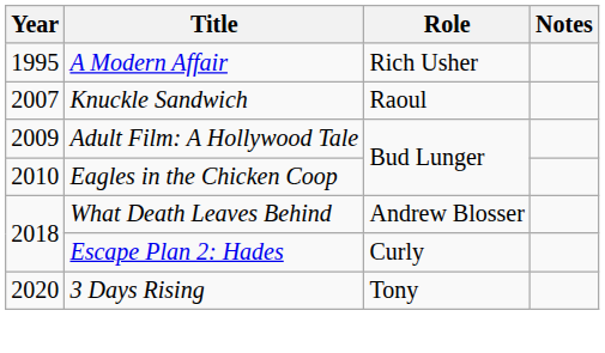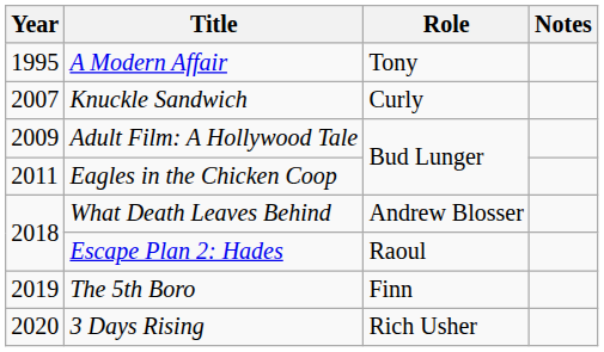 <table class="wikitable sortable">
 <tr>
 <th>Year</th>
 <th>Title</th>
 <th>Role</th>
 <th class="unsortable">Notes</th>
 </tr>
 <tr>
 <td>1995</td>
 <td><em><a href='#'>A Modern Affair</a></em></td>
-<td>Rich Usher</td>
+<td>Tony</td>
 <td></td>
 </tr>
 <tr>
 <td>2007</td>
 <td><em>Knuckle Sandwich</em></td>
-<td>Raoul</td>
+<td>Curly</td>
 <td></td>
 </tr>
 <tr>
 <td>2009</td>
 <td><em>Adult Film: A Hollywood Tale</em></td>
 <td rowspan=2>Bud Lunger</td>
 <td></td>
 </tr>
 <tr>
-<td>2010</td>
+<td>2011</td>
 <td><em>Eagles in the Chicken Coop</em></td>
 <td></td>
 </tr>
 <tr>
 <td rowspan=2>2018</td>
 <td><em>What Death Leaves Behind</em></td>
 <td>Andrew Blosser</td>
 <td></td>
 </tr>
 <tr>
 <td><em><a href='#'>Escape Plan 2: Hades</a></em></td>
-<td>Curly</td>
+<td>Raoul</td>
+<td></td>
+</tr>
+<tr>
+<td>2019</td>
+<td><em>The 5th Boro</em></td>
+<td>Finn</td>
 <td></td>
 </tr>
 <tr>
 <td>2020</td>
 <td><em>3 Days Rising</em></td>
-<td>Tony</td>
+<td>Rich Usher</td>
 <td></td>
 </tr>
 </table>
